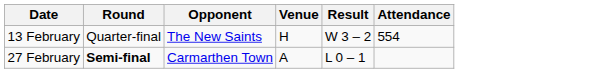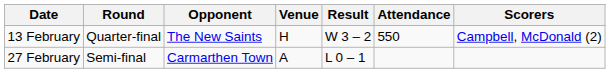 <table class="wikitable">
 <tr>
 <th>Date</th>
 <th>Round</th>
 <th>Opponent</th>
 <th>Venue</th>
 <th>Result</th>
 <th>Attendance</th>
+<th>Scorers</th>
 </tr>
 <tr>
 <td>13 February</td>
 <td>Quarter-final</td>
 <td><a href='#'>The New Saints</a></td>
 <td>H</td>
 <td>W 3 – 2</td>
-<td>554</td>
+<td>550</td>
+<td><a href='#'>Campbell</a>, <a href='#'>McDonald</a> (2)</td>
 </tr>
 <tr>
 <td>27 February</td>
-<td><strong>Semi-final</strong></td>
+<td>Semi-final</td>
 <td><a href='#'>Carmarthen Town</a></td>
 <td>A</td>
 <td>L 0 – 1</td>
 <td></td>
+<td></td>
 </tr>
 </table>
